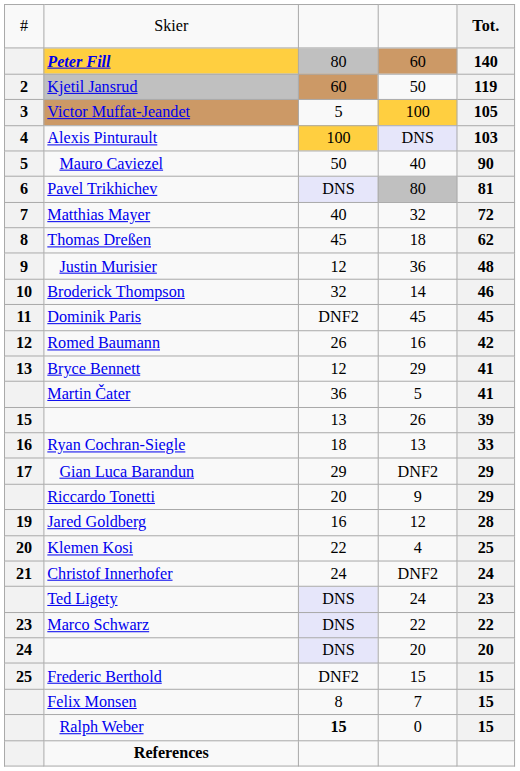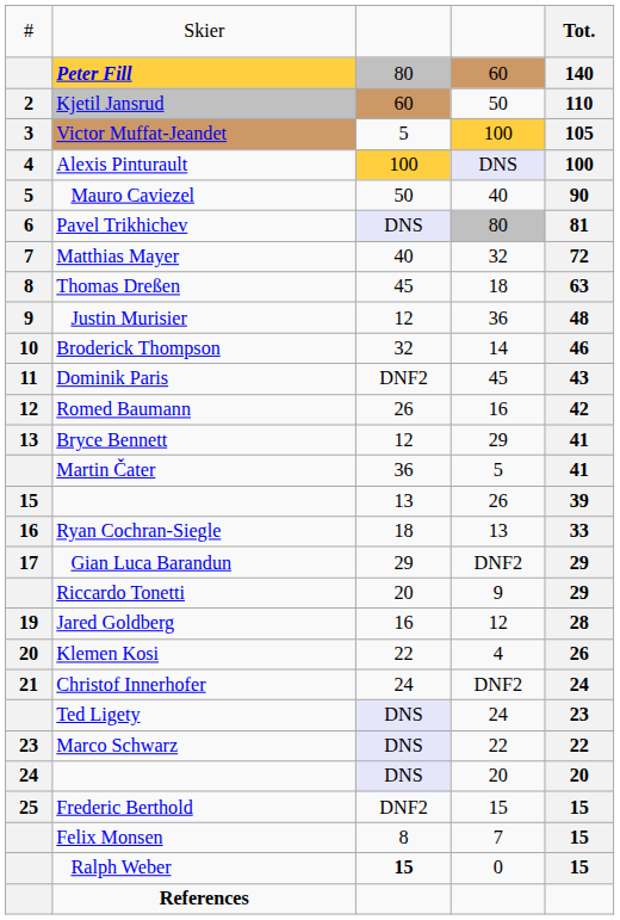 <table class="wikitable" width=40% style="font-size:100%; text-align:center;">
 <tr>
 <td>#</td>
 <td>Skier</td>
 <td><br> </td>
 <td><br>   </td>
 <th>Tot.</th>
 </tr>
 <tr>
 <th></th>
 <td align=left bgcolor=ffcf40> <strong><em><a href='#'>Peter Fill</a></em></strong></td>
 <td bgcolor=c0c0c0>80</td>
 <td bgcolor=cc9966>60</td>
 <th>140</th>
 </tr>
 <tr>
 <th>2</th>
 <td align=left bgcolor=c0c0c0> <a href='#'>Kjetil Jansrud</a></td>
 <td bgcolor=cc9966>60</td>
 <td>50</td>
-<th>119</th>
+<th>110</th>
 </tr>
 <tr>
 <th>3</th>
 <td align=left bgcolor=cc9966> <a href='#'>Victor Muffat-Jeandet</a></td>
 <td>5</td>
 <td bgcolor=ffcf40>100</td>
 <th>105</th>
 </tr>
 <tr>
 <th>4</th>
 <td align=left> <a href='#'>Alexis Pinturault</a></td>
 <td bgcolor=ffcf40>100</td>
 <td bgcolor=lavender>DNS</td>
-<th>103</th>
+<th>100</th>
 </tr>
 <tr>
 <th>5</th>
 <td align=left>   <a href='#'>Mauro Caviezel</a></td>
 <td>50</td>
 <td>40</td>
 <th>90</th>
 </tr>
 <tr>
 <th>6</th>
 <td align=left> <a href='#'>Pavel Trikhichev</a></td>
 <td bgcolor=lavender>DNS</td>
 <td bgcolor=c0c0c0>80</td>
 <th>81</th>
 </tr>
 <tr>
 <th>7</th>
 <td align=left> <a href='#'>Matthias Mayer</a></td>
 <td>40</td>
 <td>32</td>
 <th>72</th>
 </tr>
 <tr>
 <th>8</th>
 <td align=left> <a href='#'>Thomas Dreßen</a></td>
 <td>45</td>
 <td>18</td>
-<th>62</th>
+<th>63</th>
 </tr>
 <tr>
 <th>9</th>
 <td align=left>   <a href='#'>Justin Murisier</a></td>
 <td>12</td>
 <td>36</td>
 <th>48</th>
 </tr>
 <tr>
 <th>10</th>
 <td align=left> <a href='#'>Broderick Thompson</a></td>
 <td>32</td>
 <td>14</td>
 <th>46</th>
 </tr>
 <tr>
 <th>11</th>
 <td align=left> <a href='#'>Dominik Paris</a></td>
 <td>DNF2</td>
 <td>45</td>
-<th>45</th>
+<th>43</th>
 </tr>
 <tr>
 <th>12</th>
 <td align=left> <a href='#'>Romed Baumann</a></td>
 <td>26</td>
 <td>16</td>
 <th>42</th>
 </tr>
 <tr>
 <th>13</th>
 <td align=left> <a href='#'>Bryce Bennett</a></td>
 <td>12</td>
 <td>29</td>
 <th>41</th>
 </tr>
 <tr>
 <th></th>
 <td align=left> <a href='#'>Martin Čater</a></td>
 <td>36</td>
 <td>5</td>
 <th>41</th>
 </tr>
 <tr>
 <th>15</th>
 <td align=left></td>
 <td>13</td>
 <td>26</td>
 <th>39</th>
 </tr>
 <tr>
 <th>16</th>
 <td align=left> <a href='#'>Ryan Cochran-Siegle</a></td>
 <td>18</td>
 <td>13</td>
 <th>33</th>
 </tr>
 <tr>
 <th>17</th>
 <td align=left>   <a href='#'>Gian Luca Barandun</a></td>
 <td>29</td>
 <td>DNF2</td>
 <th>29</th>
 </tr>
 <tr>
 <th></th>
 <td align=left> <a href='#'>Riccardo Tonetti</a></td>
 <td>20</td>
 <td>9</td>
 <th>29</th>
 </tr>
 <tr>
 <th>19</th>
 <td align=left> <a href='#'>Jared Goldberg</a></td>
 <td>16</td>
 <td>12</td>
 <th>28</th>
 </tr>
 <tr>
 <th>20</th>
 <td align=left> <a href='#'>Klemen Kosi</a></td>
 <td>22</td>
 <td>4</td>
-<th>25</th>
+<th>26</th>
 </tr>
 <tr>
 <th>21</th>
 <td align=left> <a href='#'>Christof Innerhofer</a></td>
 <td>24</td>
 <td>DNF2</td>
 <th>24</th>
 </tr>
 <tr>
 <th></th>
 <td align=left> <a href='#'>Ted Ligety</a></td>
 <td bgcolor=lavender>DNS</td>
 <td>24</td>
 <th>23</th>
 </tr>
 <tr>
 <th>23</th>
 <td align=left> <a href='#'>Marco Schwarz</a></td>
 <td bgcolor=lavender>DNS</td>
 <td>22</td>
 <th>22</th>
 </tr>
 <tr>
 <th>24</th>
 <td align=left></td>
 <td bgcolor=lavender>DNS</td>
 <td>20</td>
 <th>20</th>
 </tr>
 <tr>
 <th>25</th>
 <td align=left> <a href='#'>Frederic Berthold</a></td>
 <td>DNF2</td>
 <td>15</td>
 <th>15</th>
 </tr>
 <tr>
 <th></th>
 <td align=left> <a href='#'>Felix Monsen</a></td>
 <td>8</td>
 <td>7</td>
 <th>15</th>
 </tr>
 <tr>
 <th></th>
 <td align=left>   <a href='#'>Ralph Weber</a></td>
 <td><strong>15</strong></td>
 <td>0</td>
 <th>15</th>
 </tr>
 <tr>
 <th></th>
 <td align=center><strong>References</strong></td>
 <td></td>
 <td></td>
 </tr>
 </table>
